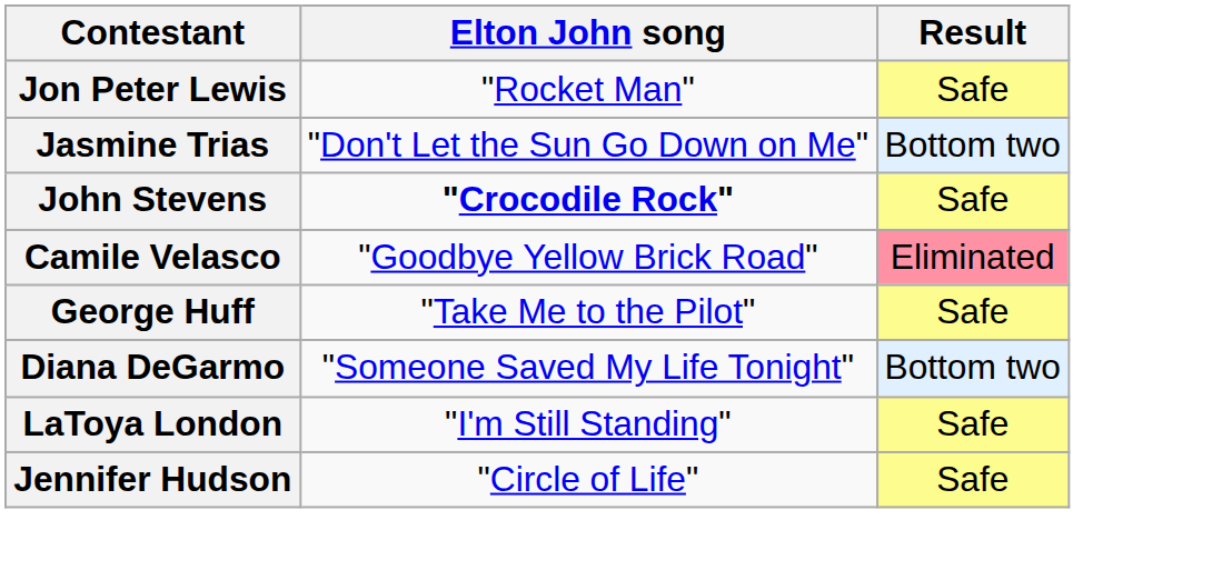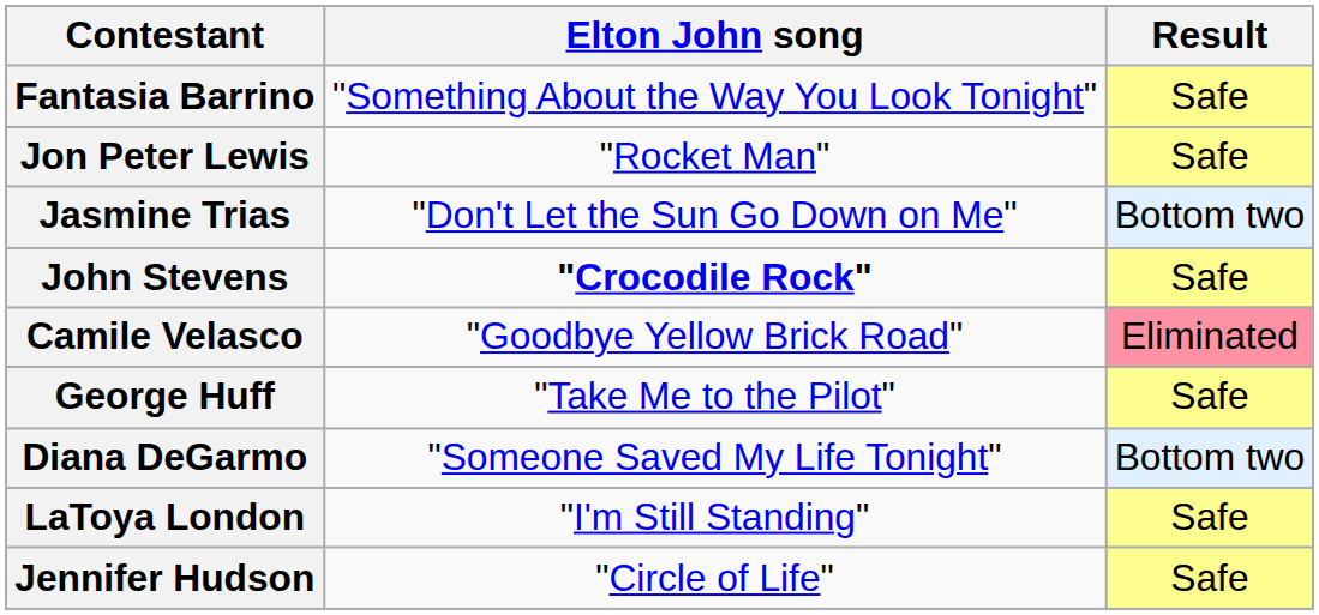 <table class="wikitable unsortable" style="text-align:center;">
 <tr>
 <th scope="col">Contestant</th>
 <th scope="col"><a href='#'>Elton John</a> song</th>
 <th scope="col">Result</th>
+</tr>
+<tr>
+<th scope="row">Fantasia Barrino</th>
+<td>"<a href='#'>Something About the Way You Look Tonight</a>"</td>
+<td style="background:#FDFC8F;">Safe</td>
 </tr>
 <tr>
 <th scope="row">Jon Peter Lewis</th>
 <td>"<a href='#'>Rocket Man</a>"</td>
 <td style="background:#FDFC8F;">Safe</td>
 </tr>
 <tr>
 <th scope="row">Jasmine Trias</th>
 <td>"<a href='#'>Don't Let the Sun Go Down on Me</a>"</td>
 <td bgcolor="E0F0FF">Bottom two</td>
 </tr>
 <tr>
 <th scope="row">John Stevens</th>
 <td><strong>"<a href='#'>Crocodile Rock</a>"</strong></td>
 <td style="background:#FDFC8F;">Safe</td>
 </tr>
 <tr>
 <th scope="row">Camile Velasco</th>
 <td>"<a href='#'>Goodbye Yellow Brick Road</a>"</td>
 <td bgcolor="FF91A4">Eliminated</td>
 </tr>
 <tr>
 <th scope="row">George Huff</th>
 <td>"<a href='#'>Take Me to the Pilot</a>"</td>
 <td style="background:#FDFC8F;">Safe</td>
 </tr>
 <tr>
 <th scope="row">Diana DeGarmo</th>
 <td>"<a href='#'>Someone Saved My Life Tonight</a>"</td>
 <td bgcolor="E0F0FF">Bottom two</td>
 </tr>
 <tr>
 <th scope="row">LaToya London</th>
 <td>"<a href='#'>I'm Still Standing</a>"</td>
 <td style="background:#FDFC8F;">Safe</td>
 </tr>
 <tr>
 <th scope="row">Jennifer Hudson</th>
 <td>"<a href='#'>Circle of Life</a>"</td>
 <td style="background:#FDFC8F;">Safe</td>
 </tr>
 </table>
